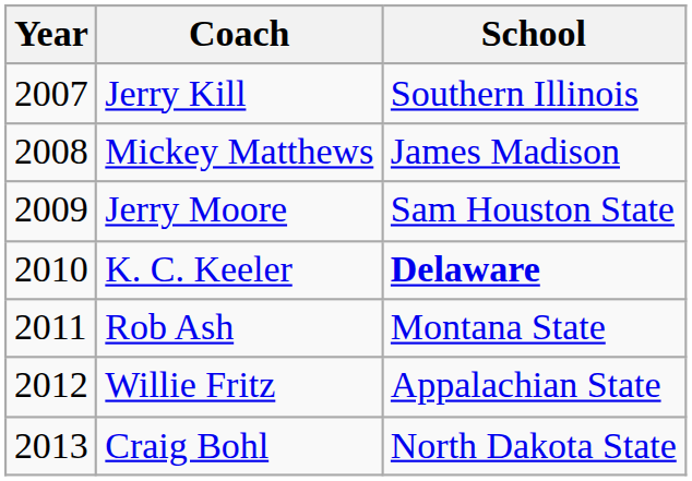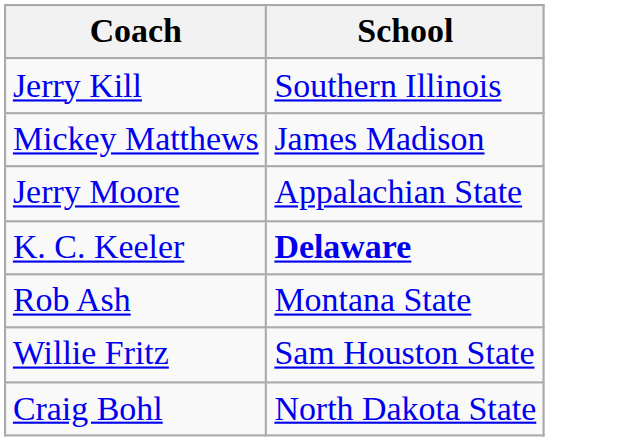 <table class="wikitable sortable">
 <tr>
-<th>Year</th>
 <th>Coach</th>
 <th>School</th>
 </tr>
 <tr>
-<td>2007</td>
 <td><a href='#'>Jerry Kill</a></td>
 <td><a href='#'>Southern Illinois</a></td>
 </tr>
 <tr>
-<td>2008</td>
 <td><a href='#'>Mickey Matthews</a></td>
 <td><a href='#'>James Madison</a></td>
 </tr>
 <tr>
-<td>2009</td>
 <td><a href='#'>Jerry Moore</a></td>
-<td><a href='#'>Sam Houston State</a></td>
+<td><a href='#'>Appalachian State</a></td>
 </tr>
 <tr>
-<td>2010</td>
 <td><a href='#'>K. C. Keeler</a></td>
 <td><strong><a href='#'>Delaware</a></strong></td>
 </tr>
 <tr>
-<td>2011</td>
 <td><a href='#'>Rob Ash</a></td>
 <td><a href='#'>Montana State</a></td>
 </tr>
 <tr>
-<td>2012</td>
 <td><a href='#'>Willie Fritz</a></td>
-<td><a href='#'>Appalachian State</a></td>
+<td><a href='#'>Sam Houston State</a></td>
 </tr>
 <tr>
-<td>2013</td>
 <td><a href='#'>Craig Bohl</a></td>
 <td><a href='#'>North Dakota State</a></td>
 </tr>
 </table>
